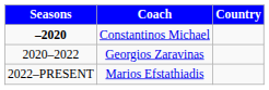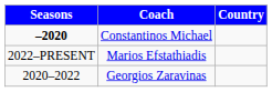 <table class="wikitable" style="text-align: center">
 <tr>
 <th style="color:white; background:#0000FF">Seasons</th>
 <th style="color:white; background:#0000FF">Coach</th>
 <th style="color:white; background:#0000FF">Country</th>
 </tr>
 <tr>
 <td style="text-align: center"><strong>–2020</strong></td>
 <td style="text-align: center"><a href='#'>Constantinos Michael</a></td>
 <td style="text-align: center"></td>
 </tr>
 <tr>
+<td style="text-align: center">2022–PRESENT</td>
+<td style="text-align: center"><a href='#'>Marios Efstathiadis</a></td>
+<td style="text-align: center"></td>
+</tr>
+<tr>
 <td style="text-align: center">2020–2022</td>
 <td style="text-align: center"><a href='#'>Georgios Zaravinas</a></td>
 <td style="text-align: center"></td>
 </tr>
-<tr>
-<td style="text-align: center">2022–PRESENT</td>
-<td style="text-align: center"><a href='#'>Marios Efstathiadis</a></td>
-<td style="text-align: center"></td>
-</tr>
 </table>
